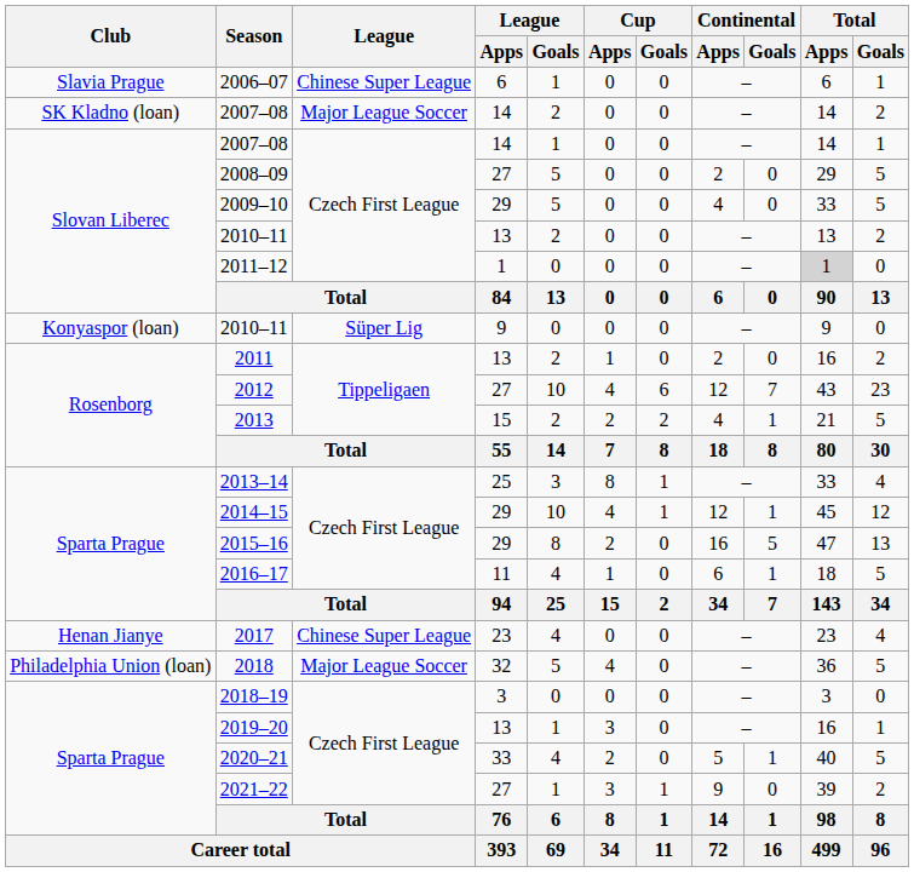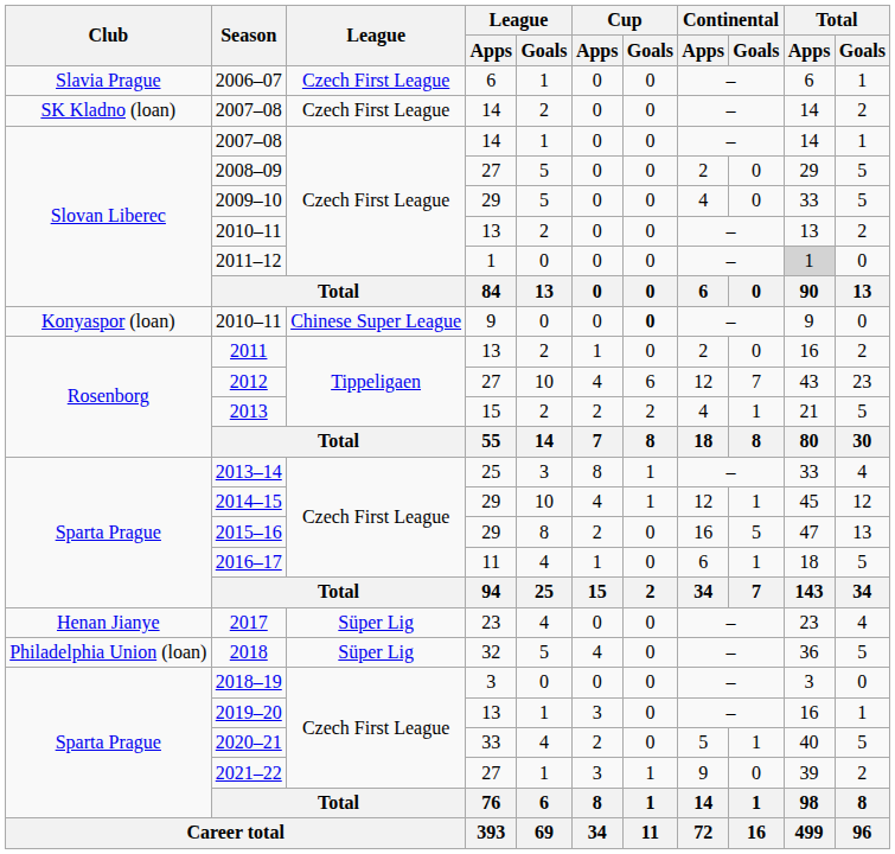 <table class="wikitable" style="text-align:center">
 <tr>
 <th rowspan="2">Club</th>
 <th rowspan="2">Season</th>
 <th rowspan="2">League</th>
 <th colspan="2">League</th>
 <th colspan="2">Cup</th>
 <th colspan="2">Continental</th>
 <th colspan="2">Total</th>
 </tr>
 <tr>
 <th>Apps</th>
 <th>Goals</th>
 <th>Apps</th>
 <th>Goals</th>
 <th>Apps</th>
 <th>Goals</th>
 <th>Apps</th>
 <th>Goals</th>
 </tr>
 <tr>
 <td><a href='#'>Slavia Prague</a></td>
 <td>2006–07</td>
-<td><a href='#'>Chinese Super League</a></td>
+<td><a href='#'>Czech First League</a></td>
 <td>6</td>
 <td>1</td>
 <td>0</td>
 <td>0</td>
 <td colspan="2">–</td>
 <td>6</td>
 <td>1</td>
 </tr>
 <tr>
 <td><a href='#'>SK Kladno</a> (loan)</td>
 <td>2007–08</td>
-<td><a href='#'>Major League Soccer</a></td>
+<td>Czech First League</td>
 <td>14</td>
 <td>2</td>
 <td>0</td>
 <td>0</td>
 <td colspan="2">–</td>
 <td>14</td>
 <td>2</td>
 </tr>
 <tr>
 <td rowspan="6"><a href='#'>Slovan Liberec</a></td>
 <td>2007–08</td>
 <td rowspan="5">Czech First League</td>
 <td>14</td>
 <td>1</td>
 <td>0</td>
 <td>0</td>
 <td colspan="2">–</td>
 <td>14</td>
 <td>1</td>
 </tr>
 <tr>
 <td>2008–09</td>
 <td>27</td>
 <td>5</td>
 <td>0</td>
 <td>0</td>
 <td>2</td>
 <td>0</td>
 <td>29</td>
 <td>5</td>
 </tr>
 <tr>
 <td>2009–10</td>
 <td>29</td>
 <td>5</td>
 <td>0</td>
 <td>0</td>
 <td>4</td>
 <td>0</td>
 <td>33</td>
 <td>5</td>
 </tr>
 <tr>
 <td>2010–11</td>
 <td>13</td>
 <td>2</td>
 <td>0</td>
 <td>0</td>
 <td colspan="2">–</td>
 <td>13</td>
 <td>2</td>
 </tr>
 <tr>
 <td>2011–12</td>
 <td>1</td>
 <td>0</td>
 <td>0</td>
 <td>0</td>
 <td colspan="2">–</td>
 <td style="background: lightgrey;">1</td>
 <td>0</td>
 </tr>
 <tr>
 <th colspan="2">Total</th>
 <th>84</th>
 <th>13</th>
 <th>0</th>
 <th>0</th>
 <th>6</th>
 <th>0</th>
 <th>90</th>
 <th>13</th>
 </tr>
 <tr>
 <td><a href='#'>Konyaspor</a> (loan)</td>
 <td>2010–11</td>
-<td><a href='#'>Süper Lig</a></td>
+<td><a href='#'>Chinese Super League</a></td>
 <td>9</td>
 <td>0</td>
 <td>0</td>
-<td>0</td>
+<td><strong>0</strong></td>
 <td colspan="2">–</td>
 <td>9</td>
 <td>0</td>
 </tr>
 <tr>
 <td rowspan="4"><a href='#'>Rosenborg</a></td>
 <td><a href='#'>2011</a></td>
 <td rowspan="3"><a href='#'>Tippeligaen</a></td>
 <td>13</td>
 <td>2</td>
 <td>1</td>
 <td>0</td>
 <td>2</td>
 <td>0</td>
 <td>16</td>
 <td>2</td>
 </tr>
 <tr>
 <td><a href='#'>2012</a></td>
 <td>27</td>
 <td>10</td>
 <td>4</td>
 <td>6</td>
 <td>12</td>
 <td>7</td>
 <td>43</td>
 <td>23</td>
 </tr>
 <tr>
 <td><a href='#'>2013</a></td>
 <td>15</td>
 <td>2</td>
 <td>2</td>
 <td>2</td>
 <td>4</td>
 <td>1</td>
 <td>21</td>
 <td>5</td>
 </tr>
 <tr>
 <th colspan="2">Total</th>
 <th>55</th>
 <th>14</th>
 <th>7</th>
 <th>8</th>
 <th>18</th>
 <th>8</th>
 <th>80</th>
 <th>30</th>
 </tr>
 <tr>
 <td rowspan="5"><a href='#'>Sparta Prague</a></td>
 <td><a href='#'>2013–14</a></td>
 <td rowspan="4">Czech First League</td>
 <td>25</td>
 <td>3</td>
 <td>8</td>
 <td>1</td>
 <td colspan="2">–</td>
 <td>33</td>
 <td>4</td>
 </tr>
 <tr>
 <td><a href='#'>2014–15</a></td>
 <td>29</td>
 <td>10</td>
 <td>4</td>
 <td>1</td>
 <td>12</td>
 <td>1</td>
 <td>45</td>
 <td>12</td>
 </tr>
 <tr>
 <td><a href='#'>2015–16</a></td>
 <td>29</td>
 <td>8</td>
 <td>2</td>
 <td>0</td>
 <td>16</td>
 <td>5</td>
 <td>47</td>
 <td>13</td>
 </tr>
 <tr>
 <td><a href='#'>2016–17</a></td>
 <td>11</td>
 <td>4</td>
 <td>1</td>
 <td>0</td>
 <td>6</td>
 <td>1</td>
 <td>18</td>
 <td>5</td>
 </tr>
 <tr>
 <th colspan="2">Total</th>
 <th>94</th>
 <th>25</th>
 <th>15</th>
 <th>2</th>
 <th>34</th>
 <th>7</th>
 <th>143</th>
 <th>34</th>
 </tr>
 <tr>
 <td><a href='#'>Henan Jianye</a></td>
 <td><a href='#'>2017</a></td>
-<td><a href='#'>Chinese Super League</a></td>
+<td><a href='#'>Süper Lig</a></td>
 <td>23</td>
 <td>4</td>
 <td>0</td>
 <td>0</td>
 <td colspan="2">–</td>
 <td>23</td>
 <td>4</td>
 </tr>
 <tr>
 <td><a href='#'>Philadelphia Union</a> (loan)</td>
 <td><a href='#'>2018</a></td>
-<td><a href='#'>Major League Soccer</a></td>
+<td><a href='#'>Süper Lig</a></td>
 <td>32</td>
 <td>5</td>
 <td>4</td>
 <td>0</td>
 <td colspan="2">–</td>
 <td>36</td>
 <td>5</td>
 </tr>
 <tr>
 <td rowspan="5"><a href='#'>Sparta Prague</a></td>
 <td><a href='#'>2018–19</a></td>
 <td rowspan="4">Czech First League</td>
 <td>3</td>
 <td>0</td>
 <td>0</td>
 <td>0</td>
 <td colspan="2">–</td>
 <td>3</td>
 <td>0</td>
 </tr>
 <tr>
 <td><a href='#'>2019–20</a></td>
 <td>13</td>
 <td>1</td>
 <td>3</td>
 <td>0</td>
 <td colspan="2">–</td>
 <td>16</td>
 <td>1</td>
 </tr>
 <tr>
 <td><a href='#'>2020–21</a></td>
 <td>33</td>
 <td>4</td>
 <td>2</td>
 <td>0</td>
 <td>5</td>
 <td>1</td>
 <td>40</td>
 <td>5</td>
 </tr>
 <tr>
 <td><a href='#'>2021–22</a></td>
 <td>27</td>
 <td>1</td>
 <td>3</td>
 <td>1</td>
 <td>9</td>
 <td>0</td>
 <td>39</td>
 <td>2</td>
 </tr>
 <tr>
 <th colspan="2">Total</th>
 <th>76</th>
 <th>6</th>
 <th>8</th>
 <th>1</th>
 <th>14</th>
 <th>1</th>
 <th>98</th>
 <th>8</th>
 </tr>
 <tr>
 <th colspan="3">Career total</th>
 <th>393</th>
 <th>69</th>
 <th>34</th>
 <th>11</th>
 <th>72</th>
 <th>16</th>
 <th>499</th>
 <th>96</th>
 </tr>
 </table>
